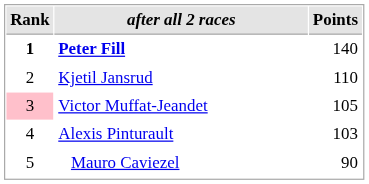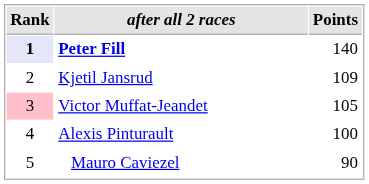 <table cellspacing="1" cellpadding="3" style="border:1px solid #aaa; font-size:86%;">
 <tr style="background:#e4e4e4;">
 <th style="border-bottom:1px solid #aaa; width:10px;">Rank</th>
 <th style="border-bottom:1px solid #aaa; width:200px; white-space:nowrap;"><em>after all 2 races</em></th>
 <th style="border-bottom:1px solid #aaa; width:20px;">Points</th>
 </tr>
 <tr>
-<td style="text-align:center;"><strong>1</strong></td>
+<td style="background: lavender; text-align:center;"><strong>1</strong></td>
 <td><strong> <a href='#'>Peter Fill</a> </strong></td>
 <td align="right">140</td>
 </tr>
 <tr>
 <td style="text-align:center;">2</td>
 <td> <a href='#'>Kjetil Jansrud</a></td>
-<td align="right">110</td>
+<td align="right">109</td>
 </tr>
 <tr>
 <td style="background: pink; text-align:center;">3</td>
 <td> <a href='#'>Victor Muffat-Jeandet</a></td>
 <td align="right">105</td>
 </tr>
 <tr>
 <td style="text-align:center;">4</td>
 <td> <a href='#'>Alexis Pinturault</a></td>
-<td align="right">103</td>
+<td align="right">100</td>
 </tr>
 <tr>
 <td style="text-align:center;">5</td>
 <td>   <a href='#'>Mauro Caviezel</a></td>
 <td align="right">90</td>
 </tr>
 <tr>
 </tr>
 </table>
